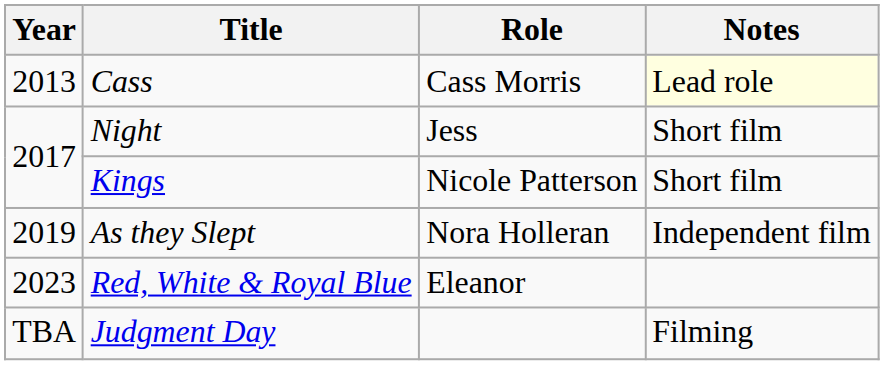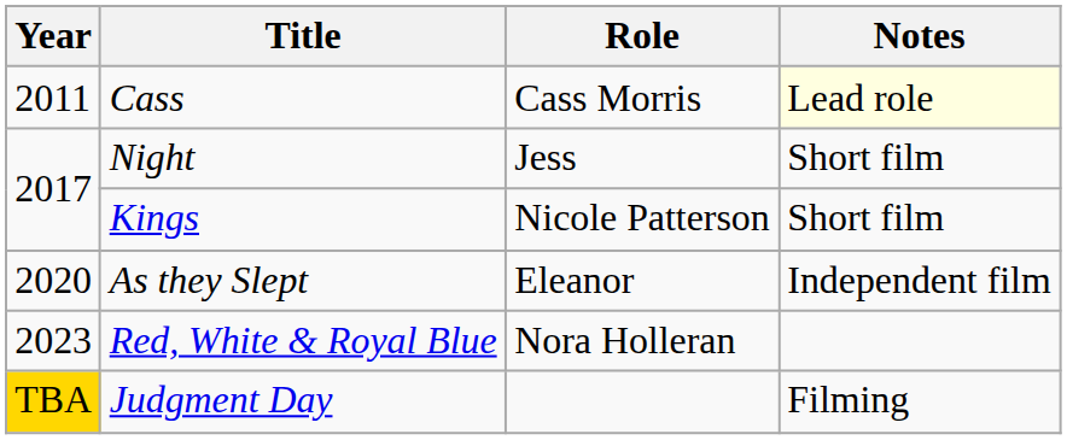 <table class="wikitable sortable">
 <tr>
 <th>Year</th>
 <th>Title</th>
 <th>Role</th>
 <th class="unsortable">Notes</th>
 </tr>
 <tr>
-<td>2013</td>
+<td>2011</td>
 <td><em>Cass</em></td>
 <td>Cass Morris</td>
 <td style="background: lightyellow;">Lead role</td>
 </tr>
 <tr>
 <td rowspan="2">2017</td>
 <td><em>Night</em></td>
 <td>Jess</td>
 <td>Short film</td>
 </tr>
 <tr>
 <td><em><a href='#'>Kings</a></em></td>
 <td>Nicole Patterson</td>
 <td>Short film</td>
 </tr>
 <tr>
-<td>2019</td>
+<td>2020</td>
 <td><em>As they Slept</em></td>
-<td>Nora Holleran</td>
+<td>Eleanor</td>
 <td>Independent film</td>
 </tr>
 <tr>
 <td>2023</td>
 <td><em><a href='#'>Red, White & Royal Blue</a></em></td>
-<td>Eleanor</td>
+<td>Nora Holleran</td>
 <td></td>
 </tr>
 <tr>
-<td>TBA</td>
+<td style="background: gold;">TBA</td>
 <td><em><a href='#'>Judgment Day</a></em></td>
 <td></td>
 <td>Filming</td>
 </tr>
 </table>
